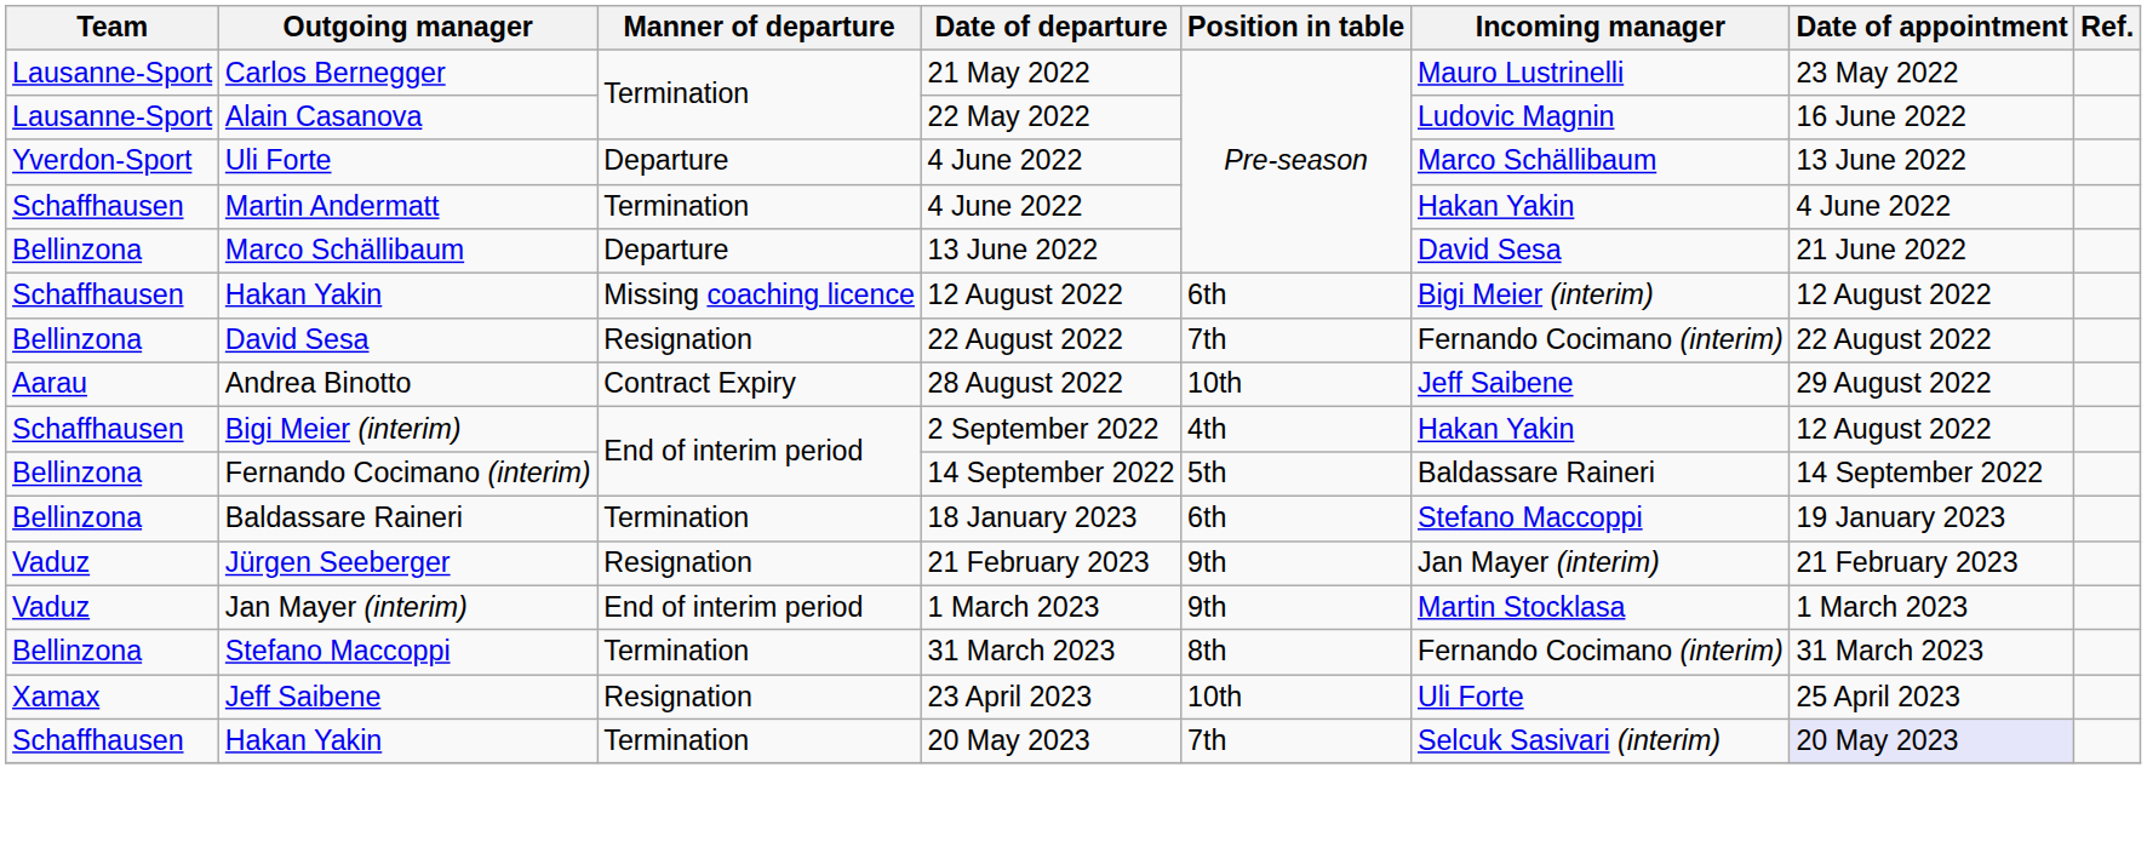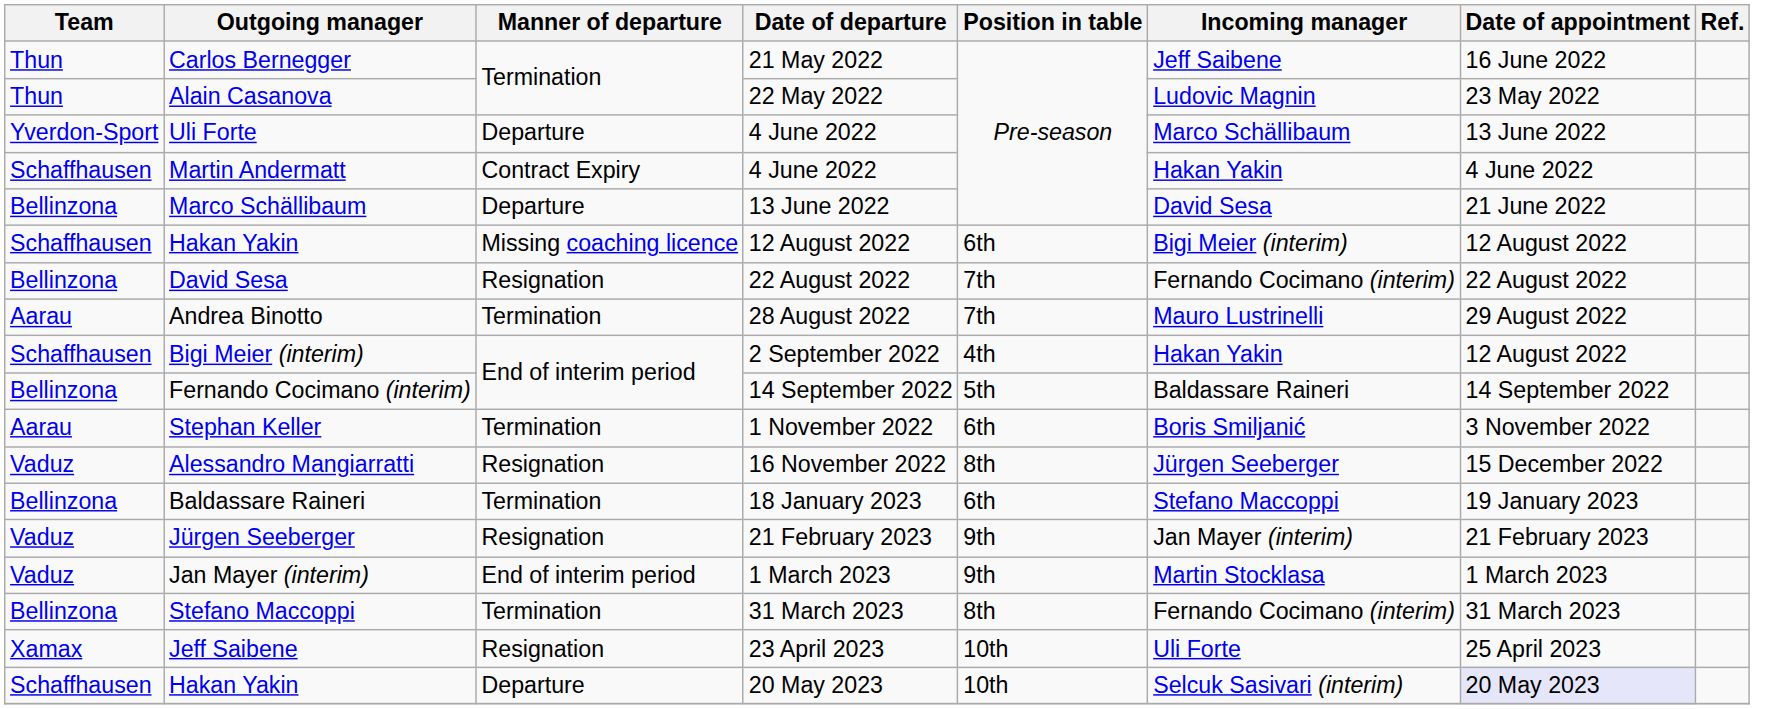 <table class="wikitable">
 <tr>
 <th>Team</th>
 <th>Outgoing manager</th>
 <th>Manner of departure</th>
 <th>Date of departure</th>
 <th>Position in table</th>
 <th>Incoming manager</th>
 <th>Date of appointment</th>
 <th>Ref.</th>
 </tr>
 <tr>
-<td><a href='#'>Lausanne-Sport</a></td>
+<td><a href='#'>Thun</a></td>
 <td> <a href='#'>Carlos Bernegger</a></td>
 <td rowspan="2">Termination</td>
 <td>21 May 2022</td>
 <td rowspan=5 align=center><em>Pre-season</em></td>
-<td> <a href='#'>Mauro Lustrinelli</a></td>
-<td>23 May 2022</td>
+<td> <a href='#'>Jeff Saibene</a></td>
+<td>16 June 2022</td>
 <td></td>
 </tr>
 <tr>
-<td><a href='#'>Lausanne-Sport</a></td>
+<td><a href='#'>Thun</a></td>
 <td> <a href='#'>Alain Casanova</a></td>
 <td>22 May 2022</td>
 <td> <a href='#'>Ludovic Magnin</a></td>
-<td>16 June 2022</td>
+<td>23 May 2022</td>
 <td></td>
 </tr>
 <tr>
 <td><a href='#'>Yverdon-Sport</a></td>
 <td> <a href='#'>Uli Forte</a></td>
 <td>Departure</td>
 <td>4 June 2022</td>
 <td> <a href='#'>Marco Schällibaum</a></td>
 <td>13 June 2022</td>
 <td></td>
 </tr>
 <tr>
 <td><a href='#'>Schaffhausen</a></td>
 <td> <a href='#'>Martin Andermatt</a></td>
-<td>Termination</td>
+<td>Contract Expiry</td>
 <td>4 June 2022</td>
 <td> <a href='#'>Hakan Yakin</a></td>
 <td>4 June 2022</td>
 <td></td>
 </tr>
 <tr>
 <td><a href='#'>Bellinzona</a></td>
 <td> <a href='#'>Marco Schällibaum</a></td>
 <td>Departure</td>
 <td>13 June 2022</td>
 <td> <a href='#'>David Sesa</a></td>
 <td>21 June 2022</td>
 <td></td>
 </tr>
 <tr>
 <td><a href='#'>Schaffhausen</a></td>
 <td> <a href='#'>Hakan Yakin</a></td>
 <td>Missing <a href='#'>coaching licence</a></td>
 <td>12 August 2022</td>
 <td>6th</td>
 <td> <a href='#'>Bigi Meier</a> <em>(interim)</em></td>
 <td>12 August 2022</td>
 <td></td>
 </tr>
 <tr>
 <td><a href='#'>Bellinzona</a></td>
 <td> <a href='#'>David Sesa</a></td>
 <td>Resignation</td>
 <td>22 August 2022</td>
 <td>7th</td>
 <td> Fernando Cocimano <em>(interim)</em></td>
 <td>22 August 2022</td>
 <td></td>
 </tr>
 <tr>
 <td><a href='#'>Aarau</a></td>
 <td> Andrea Binotto</td>
-<td>Contract Expiry</td>
+<td>Termination</td>
 <td>28 August 2022</td>
-<td>10th</td>
-<td> <a href='#'>Jeff Saibene</a></td>
+<td>7th</td>
+<td> <a href='#'>Mauro Lustrinelli</a></td>
 <td>29 August 2022</td>
 <td></td>
 </tr>
 <tr>
 <td><a href='#'>Schaffhausen</a></td>
 <td> <a href='#'>Bigi Meier</a> <em>(interim)</em></td>
 <td rowspan="2">End of interim period</td>
 <td>2 September 2022</td>
 <td>4th</td>
 <td> <a href='#'>Hakan Yakin</a></td>
 <td>12 August 2022</td>
 <td></td>
 </tr>
 <tr>
 <td><a href='#'>Bellinzona</a></td>
 <td> Fernando Cocimano <em>(interim)</em></td>
 <td>14 September 2022</td>
 <td>5th</td>
 <td> Baldassare Raineri</td>
 <td>14 September 2022</td>
+<td></td>
+</tr>
+<tr>
+<td><a href='#'>Aarau</a></td>
+<td> <a href='#'>Stephan Keller</a></td>
+<td>Termination</td>
+<td>1 November 2022</td>
+<td>6th</td>
+<td> <a href='#'>Boris Smiljanić</a></td>
+<td>3 November 2022</td>
+<td></td>
+</tr>
+<tr>
+<td><a href='#'>Vaduz</a></td>
+<td> <a href='#'>Alessandro Mangiarratti</a></td>
+<td>Resignation</td>
+<td>16 November 2022</td>
+<td>8th</td>
+<td> <a href='#'>Jürgen Seeberger</a></td>
+<td>15 December 2022</td>
 <td></td>
 </tr>
 <tr>
 <td><a href='#'>Bellinzona</a></td>
 <td> Baldassare Raineri</td>
 <td>Termination</td>
 <td>18 January 2023</td>
 <td>6th</td>
 <td> <a href='#'>Stefano Maccoppi</a></td>
 <td>19 January 2023</td>
 <td></td>
 </tr>
 <tr>
 <td><a href='#'>Vaduz</a></td>
 <td> <a href='#'>Jürgen Seeberger</a></td>
 <td>Resignation</td>
 <td>21 February 2023</td>
 <td>9th</td>
 <td> Jan Mayer <em>(interim)</em></td>
 <td>21 February 2023</td>
 <td></td>
 </tr>
 <tr>
 <td><a href='#'>Vaduz</a></td>
 <td> Jan Mayer <em>(interim)</em></td>
 <td>End of interim period</td>
 <td>1 March 2023</td>
 <td>9th</td>
 <td> <a href='#'>Martin Stocklasa</a></td>
 <td>1 March 2023</td>
 <td></td>
 </tr>
 <tr>
 <td><a href='#'>Bellinzona</a></td>
 <td> <a href='#'>Stefano Maccoppi</a></td>
 <td>Termination</td>
 <td>31 March 2023</td>
 <td>8th</td>
 <td> Fernando Cocimano <em>(interim)</em></td>
 <td>31 March 2023</td>
 <td></td>
 </tr>
 <tr>
 <td><a href='#'>Xamax</a></td>
 <td> <a href='#'>Jeff Saibene</a></td>
 <td>Resignation</td>
 <td>23 April 2023</td>
 <td>10th</td>
 <td> <a href='#'>Uli Forte</a></td>
 <td>25 April 2023</td>
 <td></td>
 </tr>
 <tr>
 <td><a href='#'>Schaffhausen</a></td>
 <td> <a href='#'>Hakan Yakin</a></td>
-<td>Termination</td>
+<td>Departure</td>
 <td>20 May 2023</td>
-<td>7th</td>
+<td>10th</td>
 <td> <a href='#'>Selcuk Sasivari</a> <em>(interim)</em></td>
 <td style="background: lavender;">20 May 2023</td>
 <td></td>
 </tr>
 <tr>
 </tr>
 </table>
